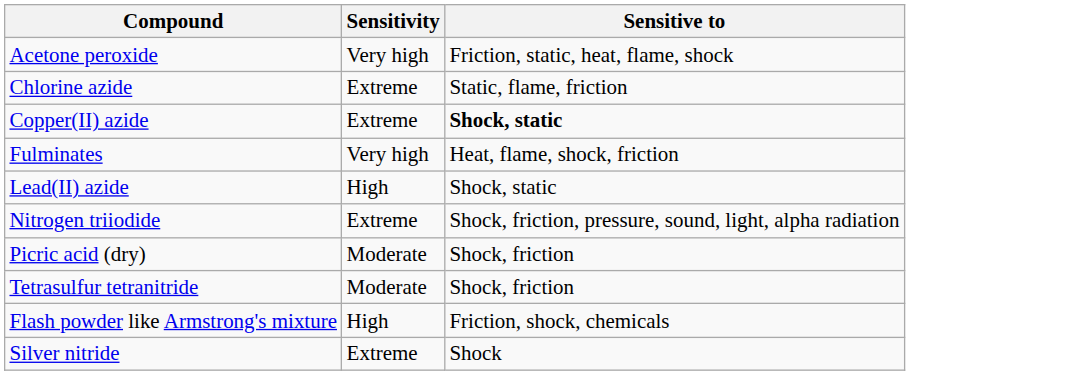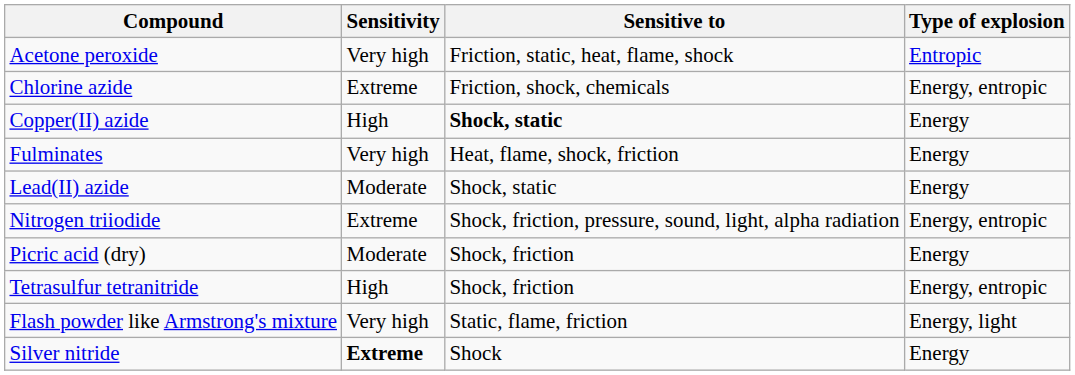 <table class="wikitable sortable">
 <tr>
 <th>Compound</th>
 <th>Sensitivity</th>
 <th>Sensitive to</th>
+<th>Type of explosion</th>
 </tr>
 <tr>
 <td><a href='#'>Acetone peroxide</a></td>
 <td>Very high</td>
 <td>Friction, static, heat, flame, shock</td>
+<td><a href='#'>Entropic</a></td>
 </tr>
 <tr>
 <td><a href='#'>Chlorine azide</a></td>
 <td>Extreme</td>
-<td>Static, flame, friction</td>
+<td>Friction, shock, chemicals</td>
+<td>Energy, entropic</td>
 </tr>
 <tr>
 <td><a href='#'>Copper(II) azide</a></td>
-<td>Extreme</td>
+<td>High</td>
 <td><strong>Shock, static</strong></td>
+<td>Energy</td>
 </tr>
 <tr>
 <td><a href='#'>Fulminates</a></td>
 <td>Very high</td>
 <td>Heat, flame, shock, friction</td>
+<td>Energy</td>
 </tr>
 <tr>
 <td><a href='#'>Lead(II) azide</a></td>
-<td>High</td>
+<td>Moderate</td>
 <td>Shock, static</td>
+<td>Energy</td>
 </tr>
 <tr>
 <td><a href='#'>Nitrogen triiodide</a></td>
 <td>Extreme</td>
 <td>Shock, friction, pressure, sound, light, alpha radiation</td>
+<td>Energy, entropic</td>
 </tr>
 <tr>
 <td><a href='#'>Picric acid</a> (dry)</td>
 <td>Moderate</td>
 <td>Shock, friction</td>
+<td>Energy</td>
 </tr>
 <tr>
 <td><a href='#'>Tetrasulfur tetranitride</a></td>
-<td>Moderate</td>
+<td>High</td>
 <td>Shock, friction</td>
+<td>Energy, entropic</td>
 </tr>
 <tr>
 <td><a href='#'>Flash powder</a> like <a href='#'>Armstrong's mixture</a></td>
-<td>High</td>
-<td>Friction, shock, chemicals</td>
+<td>Very high</td>
+<td>Static, flame, friction</td>
+<td>Energy, light</td>
 </tr>
 <tr>
 <td><a href='#'>Silver nitride</a></td>
-<td>Extreme</td>
+<td><strong>Extreme</strong></td>
 <td>Shock</td>
+<td>Energy</td>
 </tr>
 </table>
